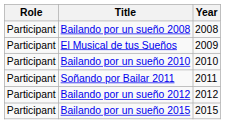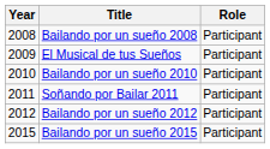 <table class="wikitable" style="font-size: 90%;">
 <tr>
+<th>Year</th>
+<th>Title</th>
 <th>Role</th>
-<th>Title</th>
-<th>Year</th>
 </tr>
 <tr>
+<td>2008</td>
+<td><a href='#'>Bailando por un sueño 2008</a></td>
 <td>Participant</td>
-<td><a href='#'>Bailando por un sueño 2008</a></td>
-<td>2008</td>
 </tr>
 <tr>
+<td>2009</td>
+<td><a href='#'>El Musical de tus Sueños</a></td>
 <td>Participant</td>
-<td><a href='#'>El Musical de tus Sueños</a></td>
-<td>2009</td>
 </tr>
 <tr>
+<td>2010</td>
+<td><a href='#'>Bailando por un sueño 2010</a></td>
 <td>Participant</td>
-<td><a href='#'>Bailando por un sueño 2010</a></td>
-<td>2010</td>
 </tr>
 <tr>
+<td>2011</td>
+<td><a href='#'>Soñando por Bailar 2011</a></td>
 <td>Participant</td>
-<td><a href='#'>Soñando por Bailar 2011</a></td>
-<td>2011</td>
 </tr>
 <tr>
+<td>2012</td>
+<td><a href='#'>Bailando por un sueño 2012</a></td>
 <td>Participant</td>
-<td><a href='#'>Bailando por un sueño 2012</a></td>
-<td>2012</td>
 </tr>
 <tr>
+<td>2015</td>
+<td><a href='#'>Bailando por un sueño 2015</a></td>
 <td>Participant</td>
-<td><a href='#'>Bailando por un sueño 2015</a></td>
-<td>2015</td>
 </tr>
 </table>
